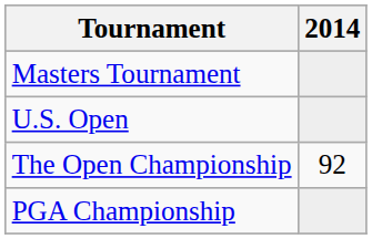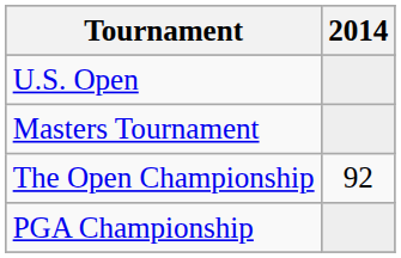 <table class="wikitable" style="font-size:95%;text-align:center;">
 <tr>
 <th>Tournament</th>
 <th>2014</th>
 </tr>
 <tr>
-<td align=left><a href='#'>Masters Tournament</a></td>
+<td align=left><a href='#'>U.S. Open</a></td>
 <td style="background:#eeeeee;"></td>
 </tr>
 <tr>
-<td align=left><a href='#'>U.S. Open</a></td>
+<td align=left><a href='#'>Masters Tournament</a></td>
 <td style="background:#eeeeee;"></td>
 </tr>
 <tr>
 <td align=left><a href='#'>The Open Championship</a></td>
 <td>92</td>
 </tr>
 <tr>
 <td align=left><a href='#'>PGA Championship</a></td>
 <td style="background:#eeeeee;"></td>
 </tr>
 </table>
